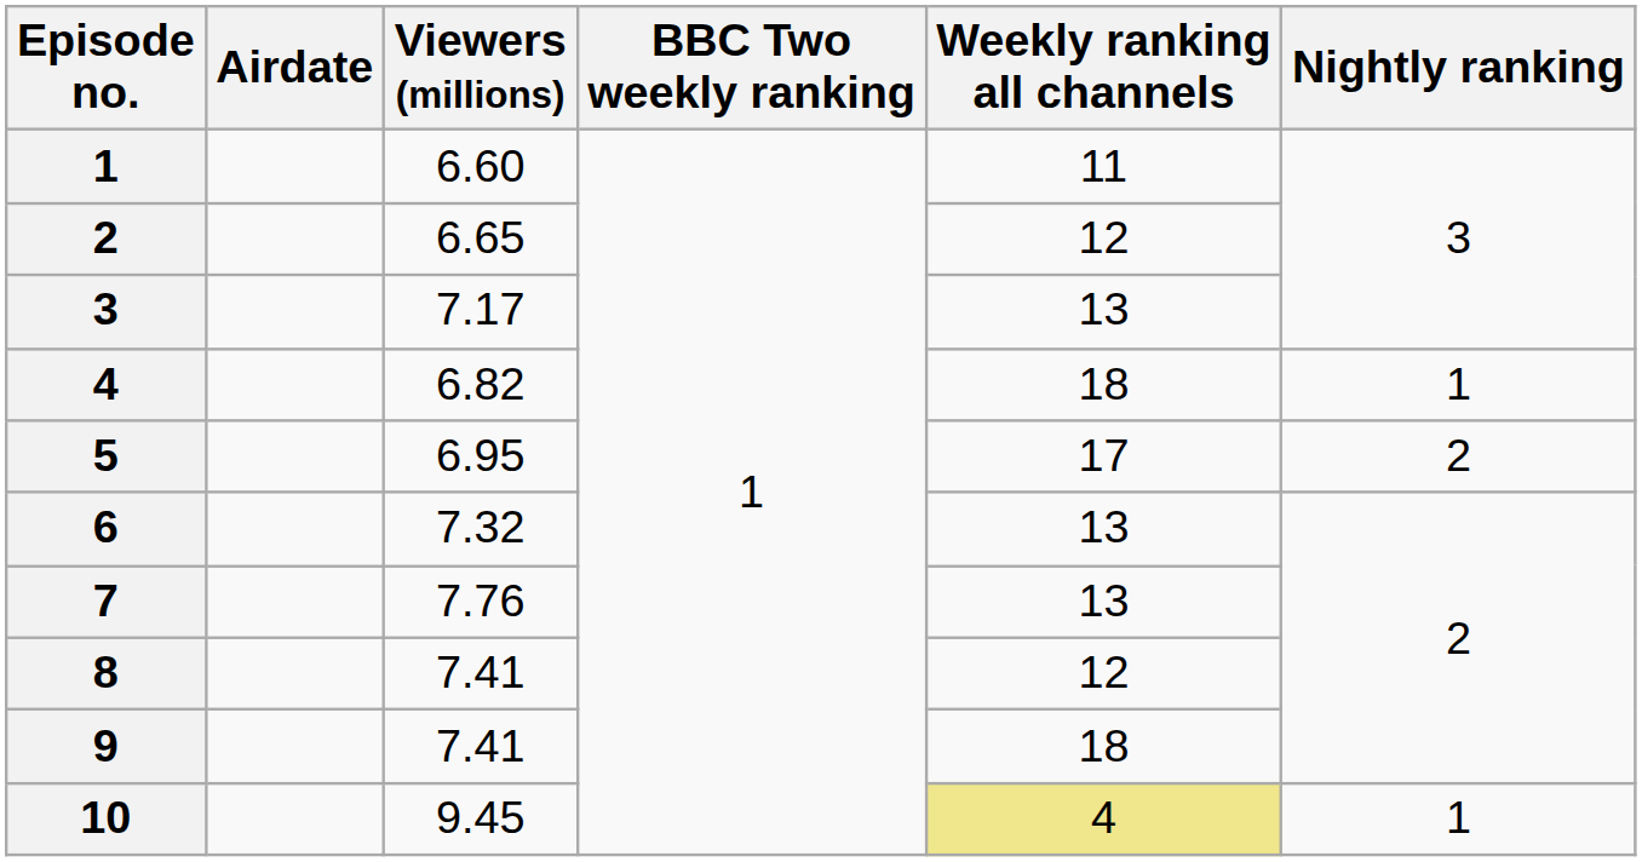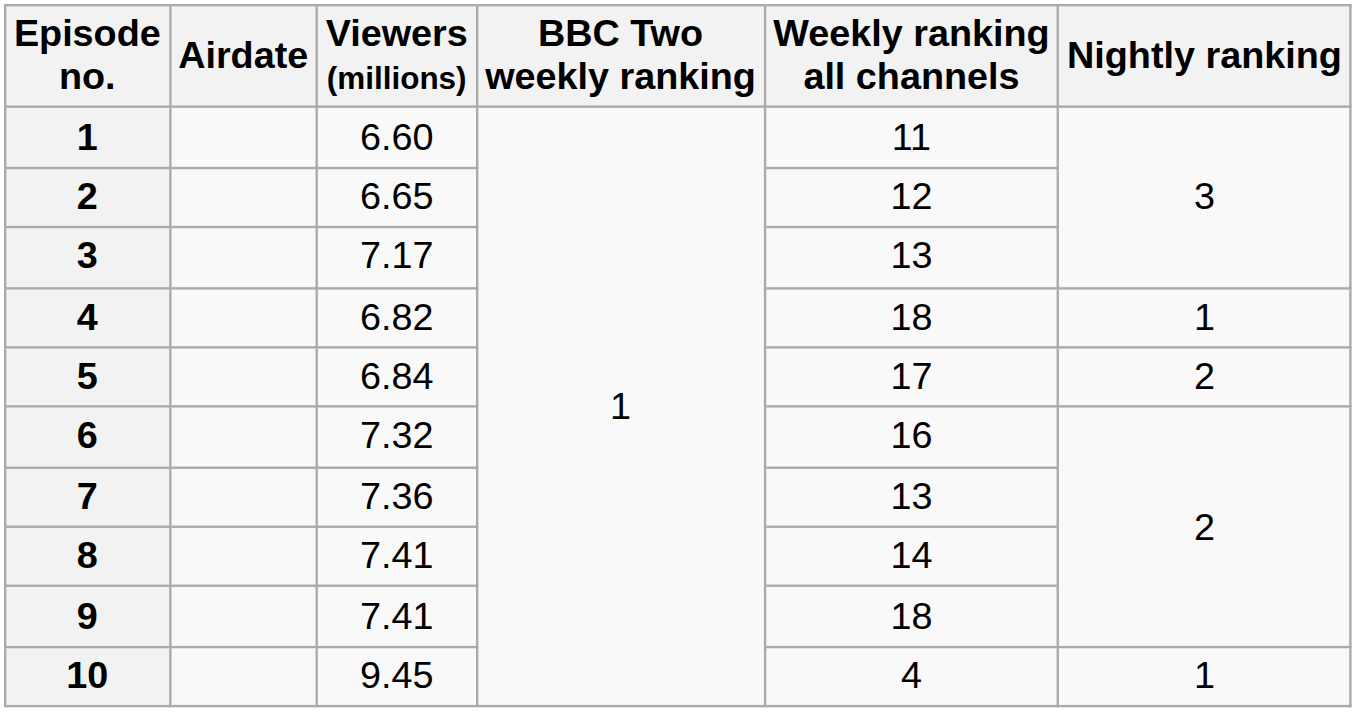 <table class="wikitable" style="text-align:center;">
 <tr>
 <th scope="col">Episode<br>no.</th>
 <th scope="col">Airdate</th>
 <th scope="col">Viewers<br><small>(millions)</small></th>
 <th scope="col">BBC Two<br>weekly ranking</th>
 <th scope="col">Weekly ranking<br>all channels</th>
 <th>Nightly ranking</th>
 </tr>
 <tr>
 <th scope="row">1</th>
 <td></td>
 <td>6.60</td>
 <td rowspan="10">1</td>
 <td>11</td>
 <td rowspan="3">3</td>
 </tr>
 <tr>
 <th scope="row">2</th>
 <td></td>
 <td>6.65</td>
 <td>12</td>
 </tr>
 <tr>
 <th scope="row">3</th>
 <td></td>
 <td>7.17</td>
 <td>13</td>
 </tr>
 <tr>
 <th scope="row">4</th>
 <td></td>
 <td>6.82</td>
 <td>18</td>
 <td>1</td>
 </tr>
 <tr>
 <th scope="row">5</th>
 <td></td>
-<td>6.95</td>
+<td>6.84</td>
 <td>17</td>
 <td>2</td>
 </tr>
 <tr>
 <th scope="row">6</th>
 <td></td>
 <td>7.32</td>
-<td>13</td>
+<td>16</td>
 <td rowspan="4">2</td>
 </tr>
 <tr>
 <th scope="row">7</th>
 <td></td>
-<td>7.76</td>
+<td>7.36</td>
 <td>13</td>
 </tr>
 <tr>
 <th scope="row">8</th>
 <td></td>
 <td>7.41</td>
-<td>12</td>
+<td>14</td>
 </tr>
 <tr>
 <th scope="row">9</th>
 <td></td>
 <td>7.41</td>
 <td>18</td>
 </tr>
 <tr>
 <th scope="row">10</th>
 <td></td>
 <td>9.45</td>
-<td style="background: khaki;">4</td>
+<td>4</td>
 <td>1</td>
 </tr>
 </table>
